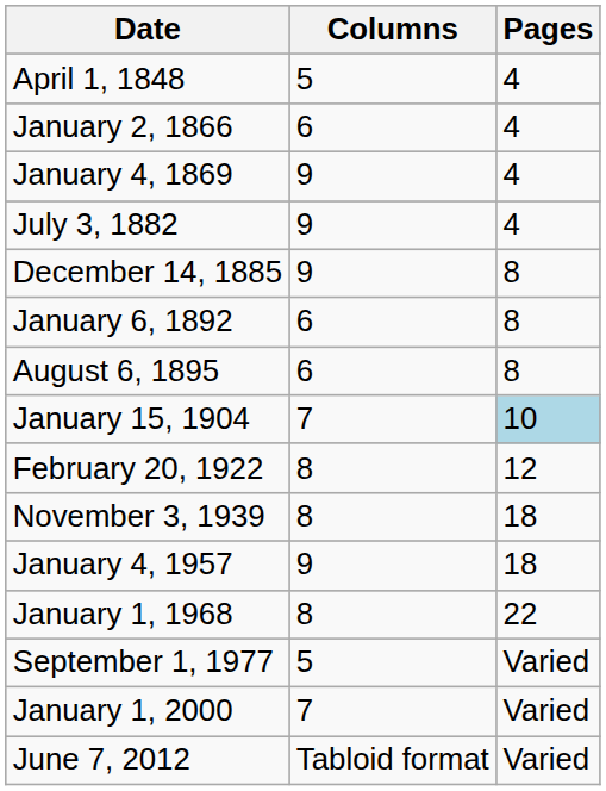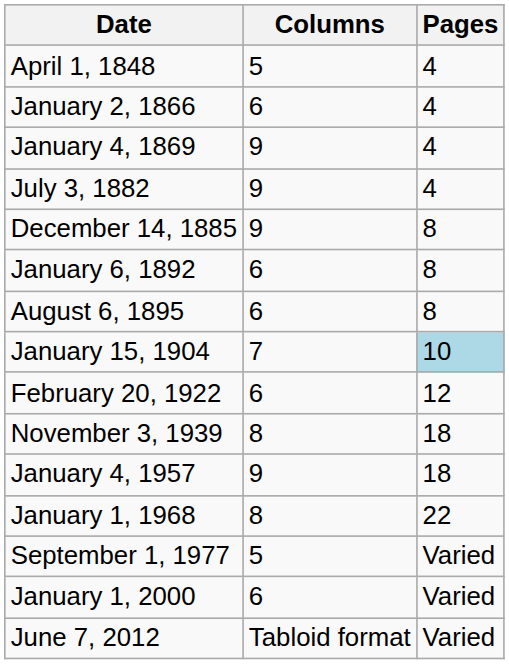 <table class="wikitable sortable">
 <tr>
 <th>Date</th>
 <th>Columns</th>
 <th>Pages</th>
 </tr>
 <tr>
 <td>April 1, 1848</td>
 <td>5</td>
 <td>4</td>
 </tr>
 <tr>
 <td>January 2, 1866</td>
 <td>6</td>
 <td>4</td>
 </tr>
 <tr>
 <td>January 4, 1869</td>
 <td>9</td>
 <td>4</td>
 </tr>
 <tr>
 <td>July 3, 1882</td>
 <td>9</td>
 <td>4</td>
 </tr>
 <tr>
 <td>December 14, 1885</td>
 <td>9</td>
 <td>8</td>
 </tr>
 <tr>
 <td>January 6, 1892</td>
 <td>6</td>
 <td>8</td>
 </tr>
 <tr>
 <td>August 6, 1895</td>
 <td>6</td>
 <td>8</td>
 </tr>
 <tr>
 <td>January 15, 1904</td>
 <td>7</td>
 <td style="background: lightblue;">10</td>
 </tr>
 <tr>
 <td>February 20, 1922</td>
-<td>8</td>
+<td>6</td>
 <td>12</td>
 </tr>
 <tr>
 <td>November 3, 1939</td>
 <td>8</td>
 <td>18</td>
 </tr>
 <tr>
 <td>January 4, 1957</td>
 <td>9</td>
 <td>18</td>
 </tr>
 <tr>
 <td>January 1, 1968</td>
 <td>8</td>
 <td>22</td>
 </tr>
 <tr>
 <td>September 1, 1977</td>
 <td>5</td>
 <td>Varied</td>
 </tr>
 <tr>
 <td>January 1, 2000</td>
-<td>7</td>
+<td>6</td>
 <td>Varied</td>
 </tr>
 <tr>
 <td>June 7, 2012</td>
 <td>Tabloid format</td>
 <td>Varied</td>
 </tr>
 </table>
